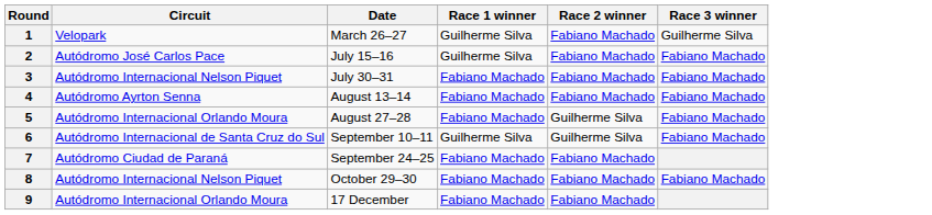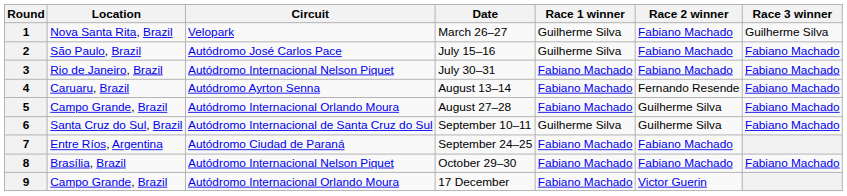 <table class="wikitable" style="font-size: 85%">
 <tr>
 <th>Round</th>
+<th>Location</th>
 <th>Circuit</th>
 <th>Date</th>
 <th>Race 1 winner</th>
 <th>Race 2 winner</th>
 <th>Race 3 winner</th>
 </tr>
 <tr>
 <th>1</th>
+<td> <a href='#'>Nova Santa Rita</a>, <a href='#'>Brazil</a></td>
 <td><a href='#'>Velopark</a></td>
 <td>March 26–27</td>
 <td> Guilherme Silva</td>
 <td> <a href='#'>Fabiano Machado</a></td>
 <td> Guilherme Silva</td>
 </tr>
 <tr>
 <th>2</th>
+<td> <a href='#'>São Paulo</a>, <a href='#'>Brazil</a></td>
 <td><a href='#'>Autódromo José Carlos Pace</a></td>
 <td>July 15–16</td>
 <td> Guilherme Silva</td>
 <td> <a href='#'>Fabiano Machado</a></td>
 <td> <a href='#'>Fabiano Machado</a></td>
 </tr>
 <tr>
 <th>3</th>
+<td nowrap> <a href='#'>Rio de Janeiro</a>, <a href='#'>Brazil</a></td>
 <td nowrap><a href='#'>Autódromo Internacional Nelson Piquet</a></td>
 <td>July 30–31</td>
 <td> <a href='#'>Fabiano Machado</a></td>
 <td> <a href='#'>Fabiano Machado</a></td>
 <td> <a href='#'>Fabiano Machado</a></td>
 </tr>
 <tr>
 <th>4</th>
+<td> <a href='#'>Caruaru</a>, <a href='#'>Brazil</a></td>
 <td><a href='#'>Autódromo Ayrton Senna</a></td>
 <td>August 13–14</td>
 <td> <a href='#'>Fabiano Machado</a></td>
-<td nowrap> <a href='#'>Fabiano Machado</a></td>
+<td nowrap> Fernando Resende</td>
 <td> <a href='#'>Fabiano Machado</a></td>
 </tr>
 <tr>
 <th>5</th>
+<td> <a href='#'>Campo Grande</a>, <a href='#'>Brazil</a></td>
 <td><a href='#'>Autódromo Internacional Orlando Moura</a></td>
 <td>August 27–28</td>
 <td> <a href='#'>Fabiano Machado</a></td>
 <td> Guilherme Silva</td>
 <td> <a href='#'>Fabiano Machado</a></td>
 </tr>
 <tr>
 <th>6</th>
+<td nowrap> <a href='#'>Santa Cruz do Sul</a>, <a href='#'>Brazil</a></td>
 <td nowrap><a href='#'>Autódromo Internacional de Santa Cruz do Sul</a></td>
 <td nowrap>September 10–11</td>
 <td> Guilherme Silva</td>
 <td> Guilherme Silva</td>
 <td> <a href='#'>Fabiano Machado</a></td>
 </tr>
 <tr>
 <th>7</th>
+<td> <a href='#'>Entre Ríos</a>, <a href='#'>Argentina</a></td>
 <td><a href='#'>Autódromo Ciudad de Paraná</a></td>
 <td nowrap>September 24–25</td>
 <td> <a href='#'>Fabiano Machado</a></td>
 <td> <a href='#'>Fabiano Machado</a></td>
 <th></th>
 </tr>
 <tr>
 <th>8</th>
+<td> <a href='#'>Brasília</a>, <a href='#'>Brazil</a></td>
 <td><a href='#'>Autódromo Internacional Nelson Piquet</a></td>
 <td>October 29–30</td>
 <td nowrap> <a href='#'>Fabiano Machado</a></td>
 <td nowrap> <a href='#'>Fabiano Machado</a></td>
 <td nowrap> <a href='#'>Fabiano Machado</a></td>
 </tr>
 <tr>
 <th>9</th>
+<td> <a href='#'>Campo Grande</a>, <a href='#'>Brazil</a></td>
 <td><a href='#'>Autódromo Internacional Orlando Moura</a></td>
 <td>17 December</td>
 <td> <a href='#'>Fabiano Machado</a></td>
-<td> <a href='#'>Fabiano Machado</a></td>
+<td> <a href='#'>Victor Guerin</a></td>
 <th></th>
 </tr>
 </table>
